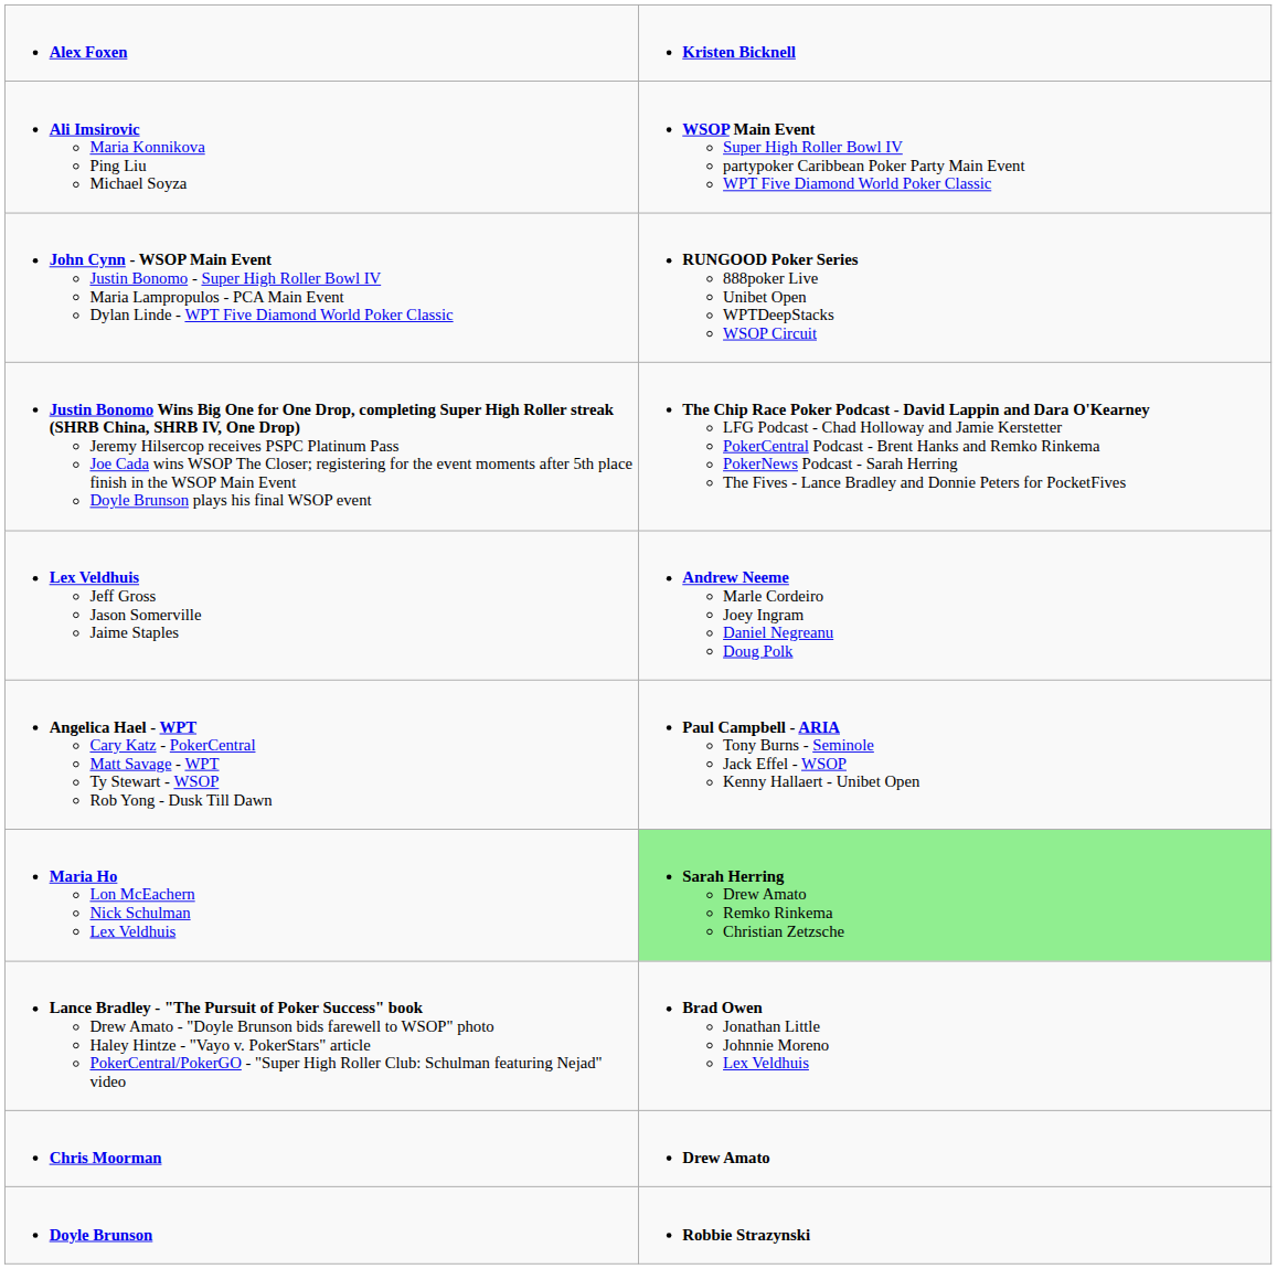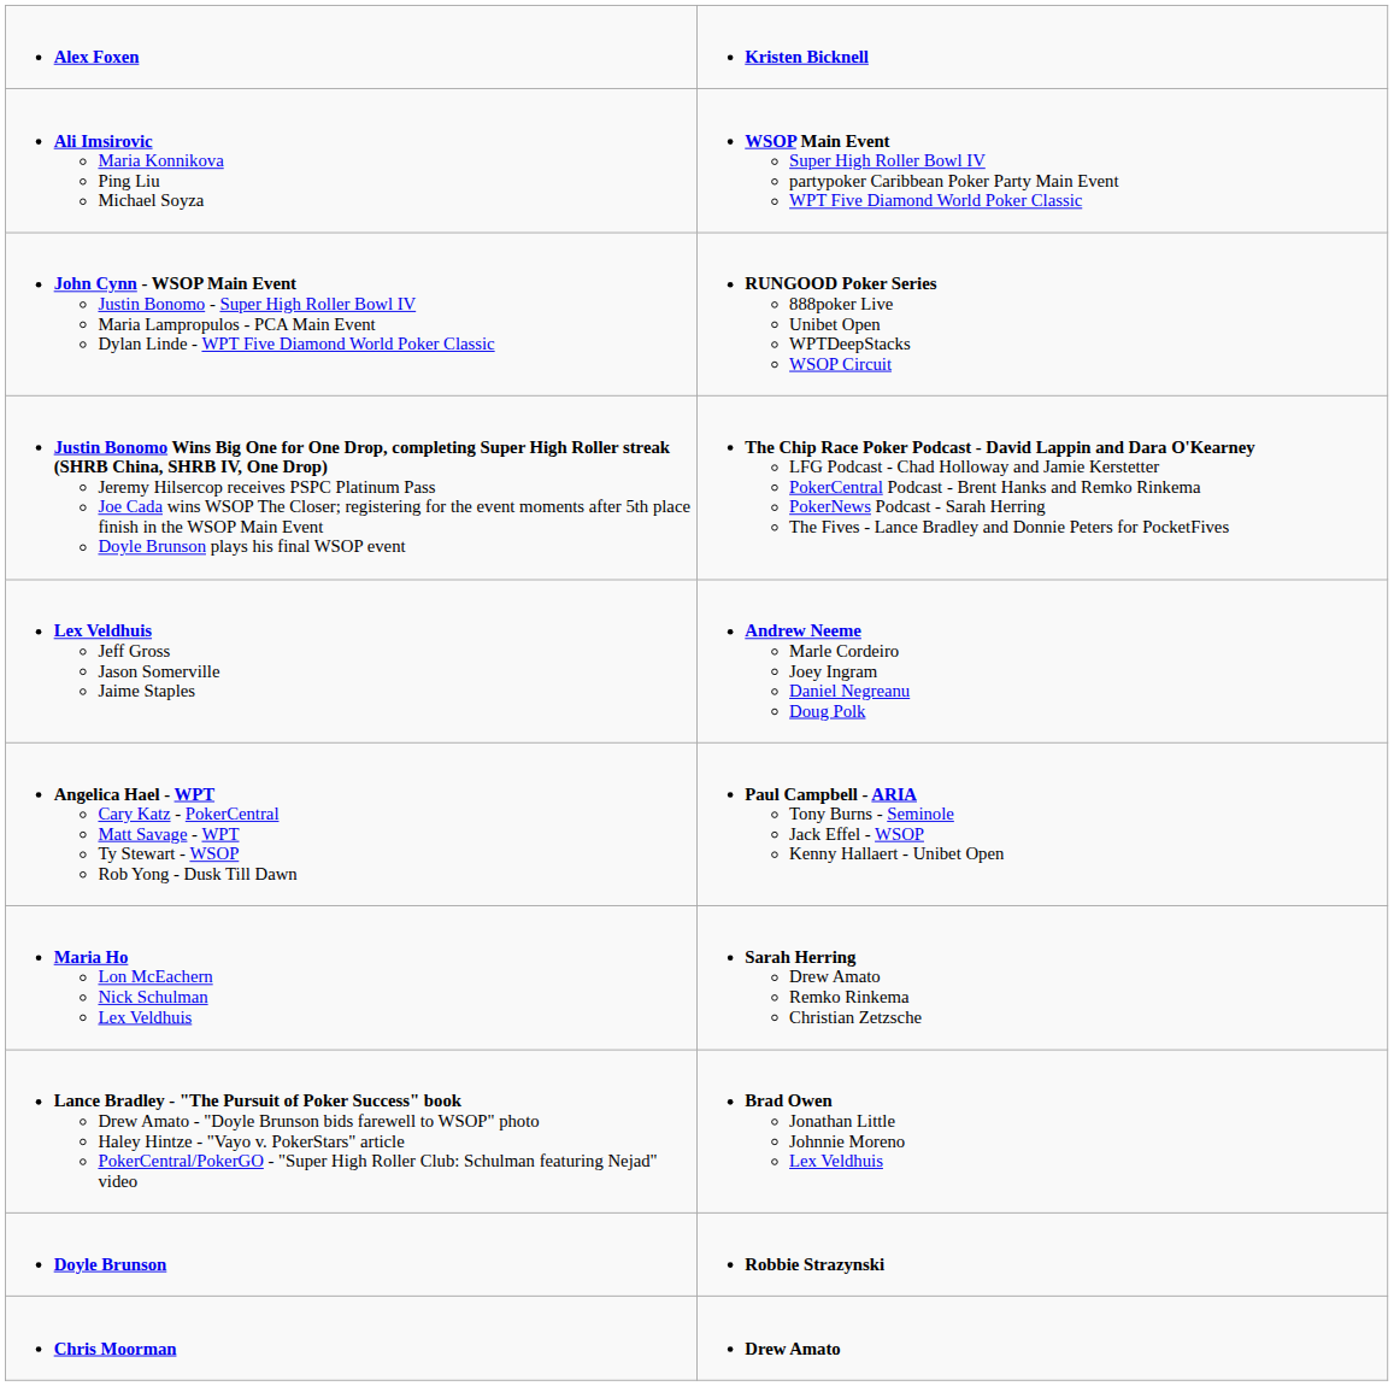 <table class="wikitable" role="presentation">
 <tr>
 <td style="vertical-align:top; width:50%;"><br><ul><li><strong><a href='#'>Alex Foxen</a></strong></li></ul></td>
 <td style="vertical-align:top; width:50%;"><br><ul><li><strong><a href='#'>Kristen Bicknell</a></strong></li></ul></td>
 </tr>
 <tr>
 <td style="vertical-align:top; width:50%;"><br><ul><li><strong><a href='#'>Ali Imsirovic</a></strong><ul><li><a href='#'>Maria Konnikova</a></li><li>Ping Liu</li><li>Michael Soyza</li></ul></li></ul></td>
 <td style="vertical-align:top; width:50%;"><br><ul><li><strong><a href='#'>WSOP</a> Main Event</strong><ul><li><a href='#'>Super High Roller Bowl IV</a></li><li>partypoker Caribbean Poker Party Main Event</li><li><a href='#'>WPT Five Diamond World Poker Classic</a></li></ul></li></ul></td>
 </tr>
 <tr>
 <td style="vertical-align:top; width:50%;"><br><ul><li><strong><a href='#'>John Cynn</a> - WSOP Main Event</strong><ul><li><a href='#'>Justin Bonomo</a> - <a href='#'>Super High Roller Bowl IV</a></li><li>Maria Lampropulos - PCA Main Event</li><li>Dylan Linde - <a href='#'>WPT Five Diamond World Poker Classic</a></li></ul></li></ul></td>
 <td style="vertical-align:top; width:50%;"><br><ul><li><strong>RUNGOOD Poker Series</strong><ul><li>888poker Live</li><li>Unibet Open</li><li>WPTDeepStacks</li><li><a href='#'>WSOP Circuit</a></li></ul></li></ul></td>
 </tr>
 <tr>
 <td style="vertical-align:top; width:50%;"><br><ul><li><strong><a href='#'>Justin Bonomo</a> Wins Big One for One Drop, completing Super High Roller streak (SHRB China, SHRB IV, One Drop)</strong><ul><li>Jeremy Hilsercop receives PSPC Platinum Pass</li><li><a href='#'>Joe Cada</a> wins WSOP The Closer; registering for the event moments after 5th place finish in the WSOP Main Event</li><li><a href='#'>Doyle Brunson</a> plays his final WSOP event</li></ul></li></ul></td>
 <td style="vertical-align:top; width:50%;"><br><ul><li><strong>The Chip Race Poker Podcast - David Lappin and Dara O'Kearney</strong><ul><li>LFG Podcast - Chad Holloway and Jamie Kerstetter</li><li><a href='#'>PokerCentral</a> Podcast - Brent Hanks and Remko Rinkema</li><li><a href='#'>PokerNews</a> Podcast - Sarah Herring</li><li>The Fives - Lance Bradley and Donnie Peters for PocketFives</li></ul></li></ul></td>
 </tr>
 <tr>
 <td style="vertical-align:top; width:50%;"><br><ul><li><strong><a href='#'>Lex Veldhuis</a></strong><ul><li>Jeff Gross</li><li>Jason Somerville</li><li>Jaime Staples</li></ul></li></ul></td>
 <td style="vertical-align:top; width:50%;"><br><ul><li><strong><a href='#'>Andrew Neeme</a></strong><ul><li>Marle Cordeiro</li><li>Joey Ingram</li><li><a href='#'>Daniel Negreanu</a></li><li><a href='#'>Doug Polk</a></li></ul></li></ul></td>
 </tr>
 <tr>
 <td style="vertical-align:top; width:50%;"><br><ul><li><strong>Angelica Hael - <a href='#'>WPT</a></strong><ul><li><a href='#'>Cary Katz</a> - <a href='#'>PokerCentral</a></li><li><a href='#'>Matt Savage</a> - <a href='#'>WPT</a></li><li>Ty Stewart - <a href='#'>WSOP</a></li><li>Rob Yong - Dusk Till Dawn</li></ul></li></ul></td>
 <td style="vertical-align:top; width:50%;"><br><ul><li><strong>Paul Campbell - <a href='#'>ARIA</a></strong><ul><li>Tony Burns - <a href='#'>Seminole</a></li><li>Jack Effel - <a href='#'>WSOP</a></li><li>Kenny Hallaert - Unibet Open</li></ul></li></ul></td>
 </tr>
 <tr>
 <td style="vertical-align:top; width:50%;"><br><ul><li><strong><a href='#'>Maria Ho</a></strong><ul><li><a href='#'>Lon McEachern</a></li><li><a href='#'>Nick Schulman</a></li><li><a href='#'>Lex Veldhuis</a></li></ul></li></ul></td>
-<td style="background: lightgreen; vertical-align:top; width:50%;"><br><ul><li><strong>Sarah Herring</strong><ul><li>Drew Amato</li><li>Remko Rinkema</li><li>Christian Zetzsche</li></ul></li></ul></td>
+<td style="vertical-align:top; width:50%;"><br><ul><li><strong>Sarah Herring</strong><ul><li>Drew Amato</li><li>Remko Rinkema</li><li>Christian Zetzsche</li></ul></li></ul></td>
 </tr>
 <tr>
 <td style="vertical-align:top; width:50%;"><br><ul><li><strong>Lance Bradley - "The Pursuit of Poker Success" book</strong><ul><li>Drew Amato - "Doyle Brunson bids farewell to WSOP" photo</li><li>Haley Hintze - "Vayo v. PokerStars" article</li><li><a href='#'>PokerCentral/PokerGO</a> - "Super High Roller Club: Schulman featuring Nejad" video</li></ul></li></ul></td>
 <td style="vertical-align:top; width:50%;"><br><ul><li><strong>Brad Owen</strong><ul><li>Jonathan Little</li><li>Johnnie Moreno</li><li><a href='#'>Lex Veldhuis</a></li></ul></li></ul></td>
 </tr>
 <tr>
+<td style="vertical-align:top; width:50%;"><br><ul><li><strong><a href='#'>Doyle Brunson</a></strong></li></ul></td>
+<td style="vertical-align:top; width:50%;"><br><ul><li><strong>Robbie Strazynski</strong></li></ul></td>
+</tr>
+<tr>
 <td style="vertical-align:top; width:50%;"><br><ul><li><strong><a href='#'>Chris Moorman</a></strong></li></ul></td>
 <td style="vertical-align:top; width:50%;"><br><ul><li><strong>Drew Amato</strong></li></ul></td>
 </tr>
-<tr>
-<td style="vertical-align:top; width:50%;"><br><ul><li><strong><a href='#'>Doyle Brunson</a></strong></li></ul></td>
-<td style="vertical-align:top; width:50%;"><br><ul><li><strong>Robbie Strazynski</strong></li></ul></td>
-</tr>
 </table>
